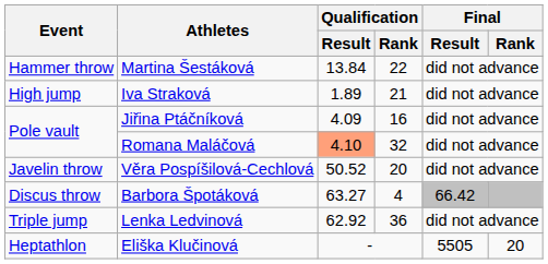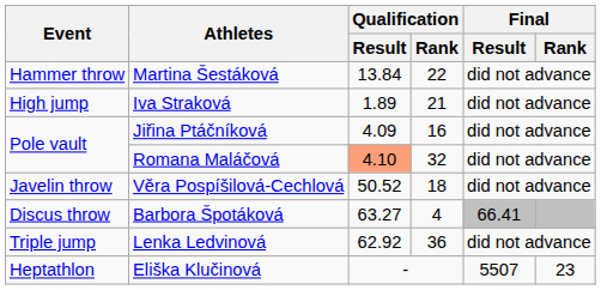 <table class="wikitable" border="1" style="font-size:90%">
 <tr>
 <th rowspan="2">Event</th>
 <th rowspan="2">Athletes</th>
 <th colspan="2">Qualification</th>
 <th colspan="2">Final</th>
 </tr>
 <tr>
 <th>Result</th>
 <th>Rank</th>
 <th>Result</th>
 <th>Rank</th>
 </tr>
 <tr>
 <td><a href='#'>Hammer throw</a></td>
 <td><a href='#'>Martina Šestáková</a></td>
 <td align=center>13.84</td>
 <td align=center>22</td>
 <td align=center colspan="2">did not advance</td>
 </tr>
 <tr>
 <td><a href='#'>High jump</a></td>
 <td><a href='#'>Iva Straková</a></td>
 <td align=center>1.89</td>
 <td align=center>21</td>
 <td align=center colspan="2">did not advance</td>
 </tr>
 <tr>
 <td rowspan=2><a href='#'>Pole vault</a></td>
 <td><a href='#'>Jiřina Ptáčníková</a></td>
 <td align=center>4.09</td>
 <td align=center>16</td>
 <td align=center colspan="2">did not advance</td>
 </tr>
 <tr>
 <td><a href='#'>Romana Maláčová</a></td>
 <td align=center style="background: lightsalmon;">4.10</td>
 <td align=center>32</td>
 <td align=center colspan="2">did not advance</td>
 </tr>
 <tr>
 <td><a href='#'>Javelin throw</a></td>
 <td><a href='#'>Věra Pospíšilová-Cechlová</a></td>
 <td align=center>50.52</td>
-<td align=center>20</td>
+<td align=center>18</td>
 <td align=center colspan="2">did not advance</td>
 </tr>
 <tr>
 <td><a href='#'>Discus throw</a></td>
 <td><a href='#'>Barbora Špotáková</a></td>
 <td align=center>63.27</td>
 <td align=center>4</td>
-<td align=center bgcolor=silver>66.42</td>
+<td align=center bgcolor=silver>66.41</td>
 <td align=center bgcolor=silver></td>
 </tr>
 <tr>
 <td><a href='#'>Triple jump</a></td>
 <td><a href='#'>Lenka Ledvinová</a></td>
 <td align=center>62.92</td>
 <td align=center>36</td>
 <td align=center colspan="2">did not advance</td>
 </tr>
 <tr>
 <td><a href='#'>Heptathlon</a></td>
 <td><a href='#'>Eliška Klučinová</a></td>
 <td align=center colspan="2">-</td>
-<td align=center>5505</td>
-<td align=center>20</td>
+<td align=center>5507</td>
+<td align=center>23</td>
 </tr>
 </table>
